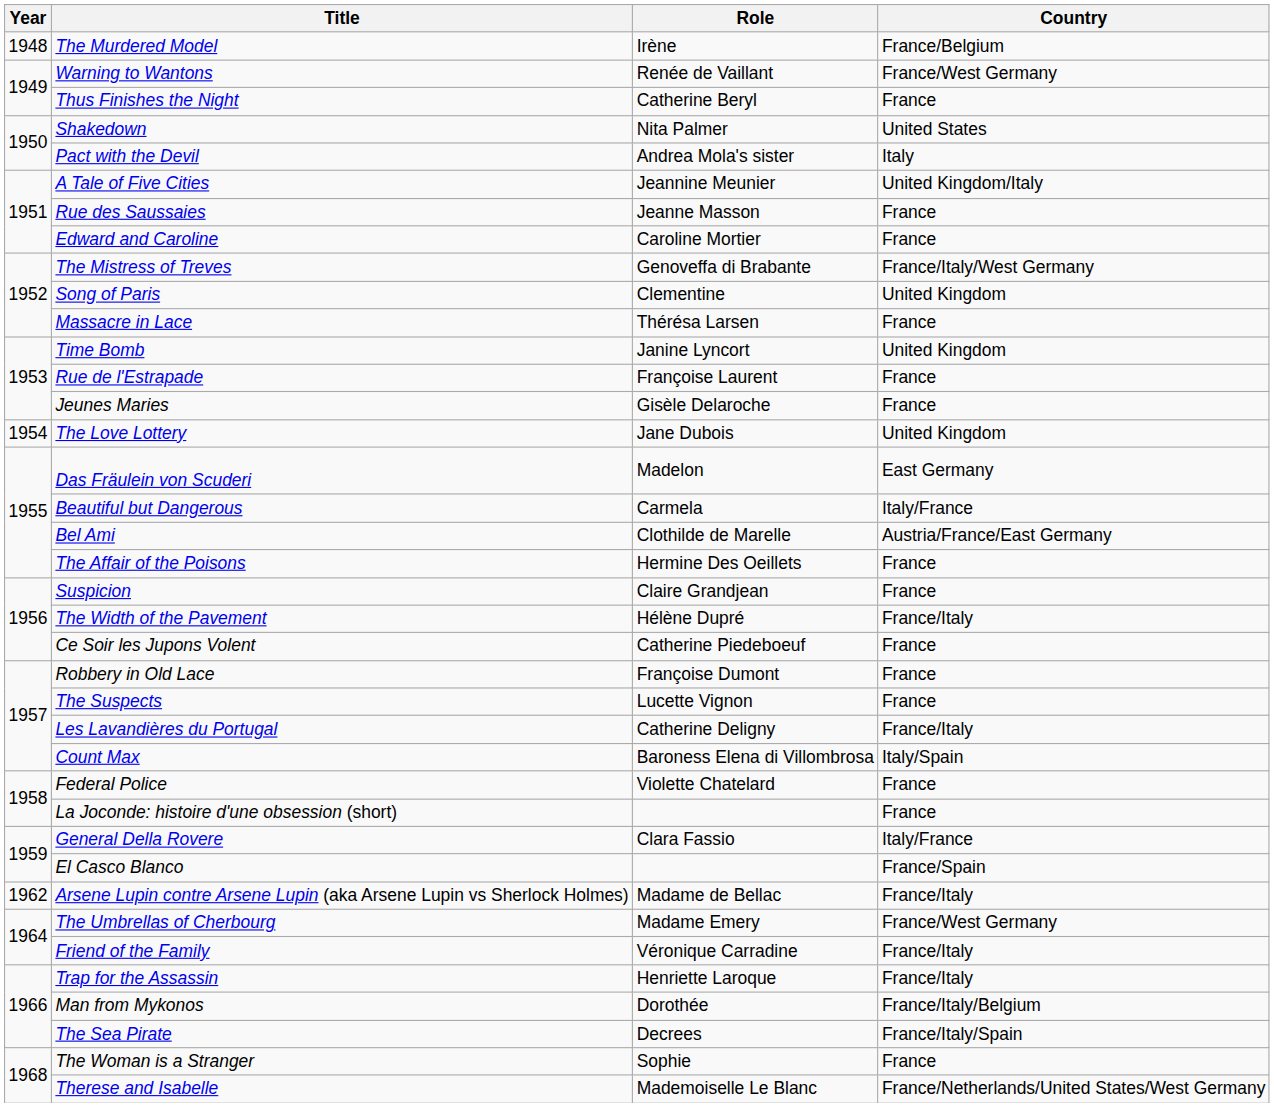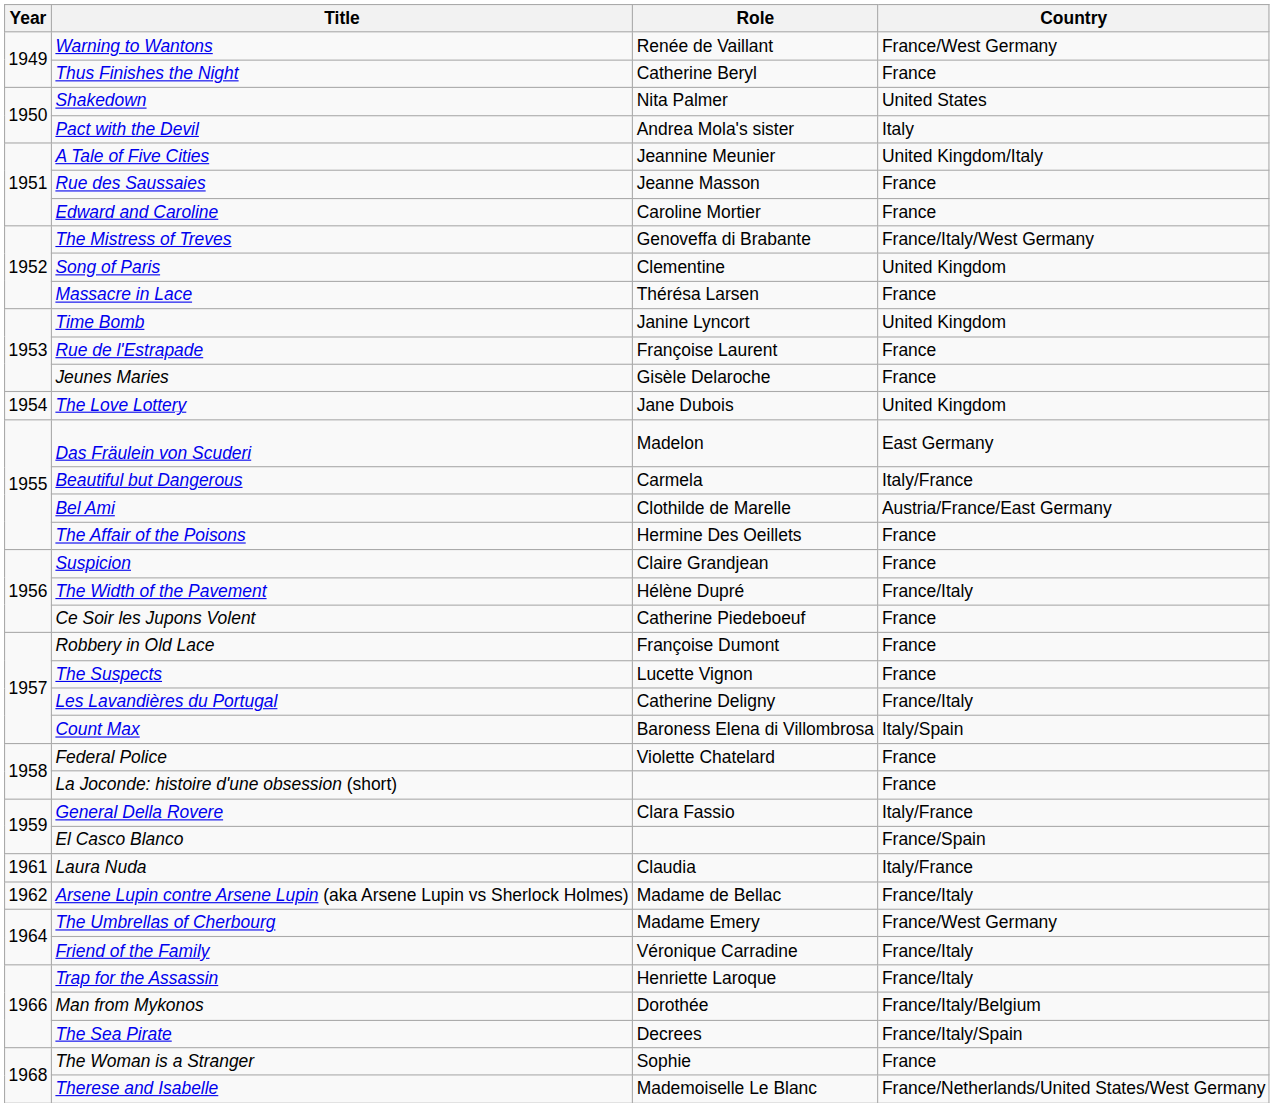 <table class="wikitable">
 <tr>
 <th>Year</th>
 <th>Title</th>
 <th>Role</th>
 <th>Country</th>
-</tr>
-<tr>
-<td>1948</td>
-<td><em><a href='#'>The Murdered Model</a></em></td>
-<td>Irène</td>
-<td>France/Belgium</td>
 </tr>
 <tr>
 <td rowspan=2>1949</td>
 <td><em><a href='#'>Warning to Wantons</a></em></td>
 <td>Renée de Vaillant</td>
 <td>France/West Germany</td>
 </tr>
 <tr>
 <td><em><a href='#'>Thus Finishes the Night</a></em></td>
 <td>Catherine Beryl</td>
 <td>France</td>
 </tr>
 <tr>
 <td rowspan=2>1950</td>
 <td><em><a href='#'>Shakedown</a></em></td>
 <td>Nita Palmer</td>
 <td>United States</td>
 </tr>
 <tr>
 <td><em><a href='#'>Pact with the Devil</a></em></td>
 <td>Andrea Mola's sister</td>
 <td>Italy</td>
 </tr>
 <tr>
 <td rowspan=3>1951</td>
 <td><em><a href='#'>A Tale of Five Cities</a></em></td>
 <td>Jeannine Meunier</td>
 <td>United Kingdom/Italy</td>
 </tr>
 <tr>
 <td><em><a href='#'>Rue des Saussaies</a></em></td>
 <td>Jeanne Masson</td>
 <td>France</td>
 </tr>
 <tr>
 <td><em><a href='#'>Edward and Caroline</a></em></td>
 <td>Caroline Mortier</td>
 <td>France</td>
 </tr>
 <tr>
 <td rowspan=3>1952</td>
 <td><em><a href='#'>The Mistress of Treves</a></em></td>
 <td>Genoveffa di Brabante</td>
 <td>France/Italy/West Germany</td>
 </tr>
 <tr>
 <td><em><a href='#'>Song of Paris</a></em></td>
 <td>Clementine</td>
 <td>United Kingdom</td>
 </tr>
 <tr>
 <td><em><a href='#'>Massacre in Lace</a></em></td>
 <td>Thérésa Larsen</td>
 <td>France</td>
 </tr>
 <tr>
 <td rowspan=3>1953</td>
 <td><em><a href='#'>Time Bomb</a></em></td>
 <td>Janine Lyncort</td>
 <td>United Kingdom</td>
 </tr>
 <tr>
 <td><em><a href='#'>Rue de l'Estrapade</a></em></td>
 <td>Françoise Laurent</td>
 <td>France</td>
 </tr>
 <tr>
 <td><em>Jeunes Maries</em></td>
 <td>Gisèle Delaroche</td>
 <td>France</td>
 </tr>
 <tr>
 <td>1954</td>
 <td><em><a href='#'>The Love Lottery</a></em></td>
 <td>Jane Dubois</td>
 <td>United Kingdom</td>
 </tr>
 <tr>
 <td rowspan=4>1955</td>
 <td><br><em><a href='#'>Das Fräulein von Scuderi</a></em></td>
 <td>Madelon</td>
 <td>East Germany</td>
 </tr>
 <tr>
 <td><em><a href='#'>Beautiful but Dangerous</a></em></td>
 <td>Carmela</td>
 <td>Italy/France</td>
 </tr>
 <tr>
 <td><em><a href='#'>Bel Ami</a></em></td>
 <td>Clothilde de Marelle</td>
 <td>Austria/France/East Germany</td>
 </tr>
 <tr>
 <td><em><a href='#'>The Affair of the Poisons</a></em></td>
 <td>Hermine Des Oeillets</td>
 <td>France</td>
 </tr>
 <tr>
 <td rowspan=3>1956</td>
 <td><em><a href='#'>Suspicion</a></em></td>
 <td>Claire Grandjean</td>
 <td>France</td>
 </tr>
 <tr>
 <td><em><a href='#'>The Width of the Pavement</a></em></td>
 <td>Hélène Dupré</td>
 <td>France/Italy</td>
 </tr>
 <tr>
 <td><em>Ce Soir les Jupons Volent</em></td>
 <td>Catherine Piedeboeuf</td>
 <td>France</td>
 </tr>
 <tr>
 <td rowspan=4>1957</td>
 <td><em>Robbery in Old Lace</em></td>
 <td>Françoise Dumont</td>
 <td>France</td>
 </tr>
 <tr>
 <td><em><a href='#'>The Suspects</a></em></td>
 <td>Lucette Vignon</td>
 <td>France</td>
 </tr>
 <tr>
 <td><em><a href='#'>Les Lavandières du Portugal</a></em></td>
 <td>Catherine Deligny</td>
 <td>France/Italy</td>
 </tr>
 <tr>
 <td><em><a href='#'>Count Max</a></em></td>
 <td>Baroness Elena di Villombrosa</td>
 <td>Italy/Spain</td>
 </tr>
 <tr>
 <td rowspan=2>1958</td>
 <td><em>Federal Police</em></td>
 <td>Violette Chatelard</td>
 <td>France</td>
 </tr>
 <tr>
 <td><em>La Joconde: histoire d'une obsession</em> (short)</td>
 <td></td>
 <td>France</td>
 </tr>
 <tr>
 <td rowspan=2>1959</td>
 <td><em><a href='#'>General Della Rovere</a></em></td>
 <td>Clara Fassio</td>
 <td>Italy/France</td>
 </tr>
 <tr>
 <td><em>El Casco Blanco</em></td>
 <td></td>
 <td>France/Spain</td>
 </tr>
 <tr>
+<td>1961</td>
+<td><em>Laura Nuda</em></td>
+<td>Claudia</td>
+<td>Italy/France</td>
+</tr>
+<tr>
 <td>1962</td>
 <td><em><a href='#'>Arsene Lupin contre Arsene Lupin</a></em> (aka Arsene Lupin vs Sherlock Holmes)</td>
 <td>Madame de Bellac</td>
 <td>France/Italy</td>
 </tr>
 <tr>
 <td rowspan=2>1964</td>
 <td><em><a href='#'>The Umbrellas of Cherbourg</a></em></td>
 <td>Madame Emery</td>
 <td>France/West Germany</td>
 </tr>
 <tr>
 <td><em><a href='#'>Friend of the Family</a></em></td>
 <td>Véronique Carradine</td>
 <td>France/Italy</td>
 </tr>
 <tr>
 <td rowspan=3>1966</td>
 <td><em><a href='#'>Trap for the Assassin</a></em></td>
 <td>Henriette Laroque</td>
 <td>France/Italy</td>
 </tr>
 <tr>
 <td><em>Man from Mykonos</em></td>
 <td>Dorothée</td>
 <td>France/Italy/Belgium</td>
 </tr>
 <tr>
 <td><em><a href='#'>The Sea Pirate</a></em></td>
 <td>Decrees</td>
 <td>France/Italy/Spain</td>
 </tr>
 <tr>
 <td rowspan=2>1968</td>
 <td><em>The Woman is a Stranger</em></td>
 <td>Sophie</td>
 <td>France</td>
 </tr>
 <tr>
 <td><em><a href='#'>Therese and Isabelle</a></em></td>
 <td>Mademoiselle Le Blanc</td>
 <td>France/Netherlands/United States/West Germany</td>
 </tr>
 </table>
